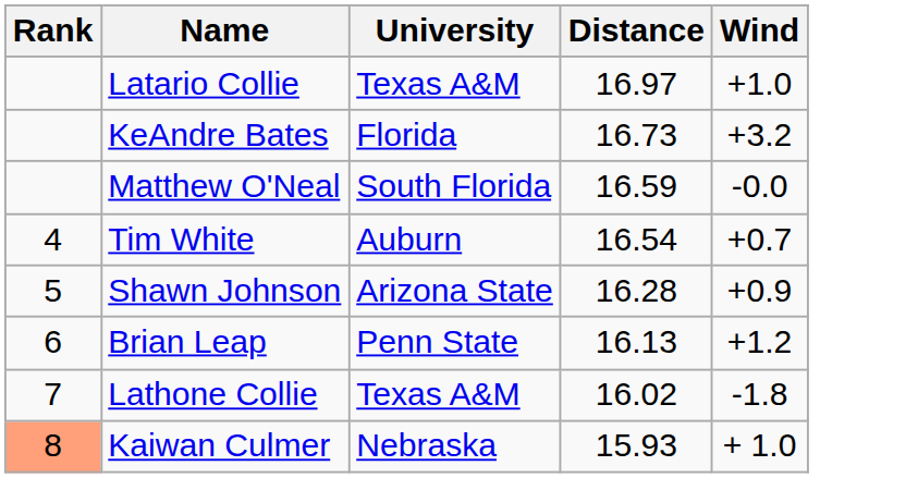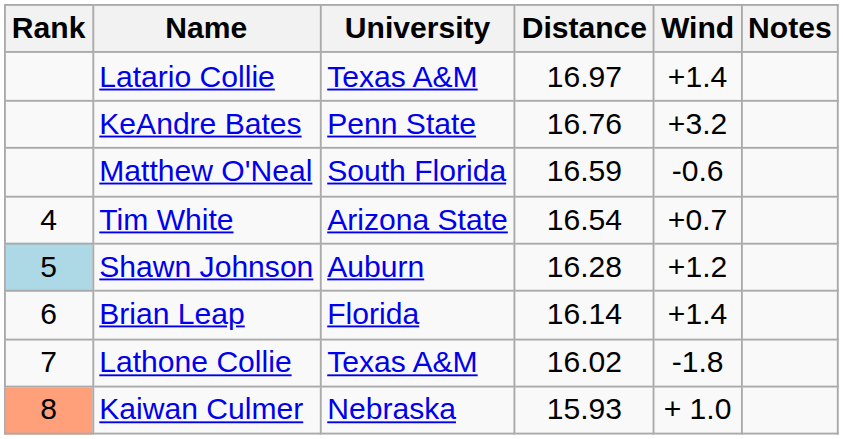 <table class="wikitable sortable" style="text-align:center">
 <tr>
 <th>Rank</th>
 <th>Name</th>
 <th>University</th>
 <th>Distance</th>
 <th>Wind</th>
+<th>Notes</th>
 </tr>
 <tr>
 <td></td>
 <td align=left><a href='#'>Latario Collie</a> </td>
 <td align=left><a href='#'>Texas A&M</a></td>
 <td>16.97</td>
-<td>+1.0</td>
+<td>+1.4</td>
+<td></td>
 </tr>
 <tr>
 <td></td>
 <td align=left><a href='#'>KeAndre Bates</a></td>
-<td align=left><a href='#'>Florida</a></td>
-<td>16.73</td>
+<td align=left><a href='#'>Penn State</a></td>
+<td>16.76</td>
 <td>+3.2</td>
+<td></td>
 </tr>
 <tr>
 <td></td>
 <td align=left><a href='#'>Matthew O'Neal</a></td>
 <td align=left><a href='#'>South Florida</a></td>
 <td>16.59</td>
-<td>-0.0</td>
+<td>-0.6</td>
+<td></td>
 </tr>
 <tr>
 <td>4</td>
 <td align=left><a href='#'>Tim White</a></td>
-<td align=left><a href='#'>Auburn</a></td>
+<td align=left><a href='#'>Arizona State</a></td>
 <td>16.54</td>
 <td>+0.7</td>
+<td></td>
 </tr>
 <tr>
-<td>5</td>
+<td style="background: lightblue;">5</td>
 <td align=left><a href='#'>Shawn Johnson</a></td>
-<td align=left><a href='#'>Arizona State</a></td>
+<td align=left><a href='#'>Auburn</a></td>
 <td>16.28</td>
-<td>+0.9</td>
+<td>+1.2</td>
+<td></td>
 </tr>
 <tr>
 <td>6</td>
 <td align=left><a href='#'>Brian Leap</a></td>
-<td align=left><a href='#'>Penn State</a></td>
-<td>16.13</td>
-<td>+1.2</td>
+<td align=left><a href='#'>Florida</a></td>
+<td>16.14</td>
+<td>+1.4</td>
+<td></td>
 </tr>
 <tr>
 <td>7</td>
 <td align=left><a href='#'>Lathone Collie</a> </td>
 <td align=left><a href='#'>Texas A&M</a></td>
 <td>16.02</td>
 <td>-1.8</td>
+<td></td>
 </tr>
 <tr>
 <td style="background: lightsalmon;">8</td>
 <td align=left><a href='#'>Kaiwan Culmer</a></td>
 <td align=left><a href='#'>Nebraska</a></td>
 <td>15.93</td>
 <td>+ 1.0</td>
+<td></td>
 </tr>
 </table>
